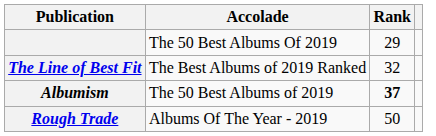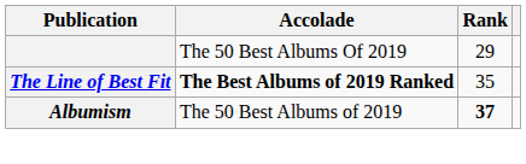 <table class="wikitable sortable plainrowheaders">
 <tr>
 <th scope="col">Publication</th>
 <th scope="col">Accolade</th>
 <th scope="col">Rank</th>
 <th scope="col" class="unsortable"></th>
 </tr>
 <tr>
 <th scope="row"><em></em></th>
 <td>The 50 Best Albums Of 2019</td>
 <td align="center">29</td>
 <td align="center"></td>
 </tr>
 <tr>
 <th scope="row"><em><a href='#'>The Line of Best Fit</a></em></th>
-<td>The Best Albums of 2019 Ranked</td>
-<td align="center">32</td>
+<td><strong>The Best Albums of 2019 Ranked</strong></td>
+<td align="center">35</td>
 <td align="center"></td>
 </tr>
 <tr>
 <th scope="row"><em>Albumism</em></th>
 <td>The 50 Best Albums of 2019</td>
 <td align="center"><strong>37</strong></td>
 <td align="center"></td>
 </tr>
-<tr>
-<th scope="row"><em><a href='#'>Rough Trade</a></em></th>
-<td>Albums Of The Year - 2019</td>
-<td align="center">50</td>
-<td align="center"></td>
-</tr>
 </table>
